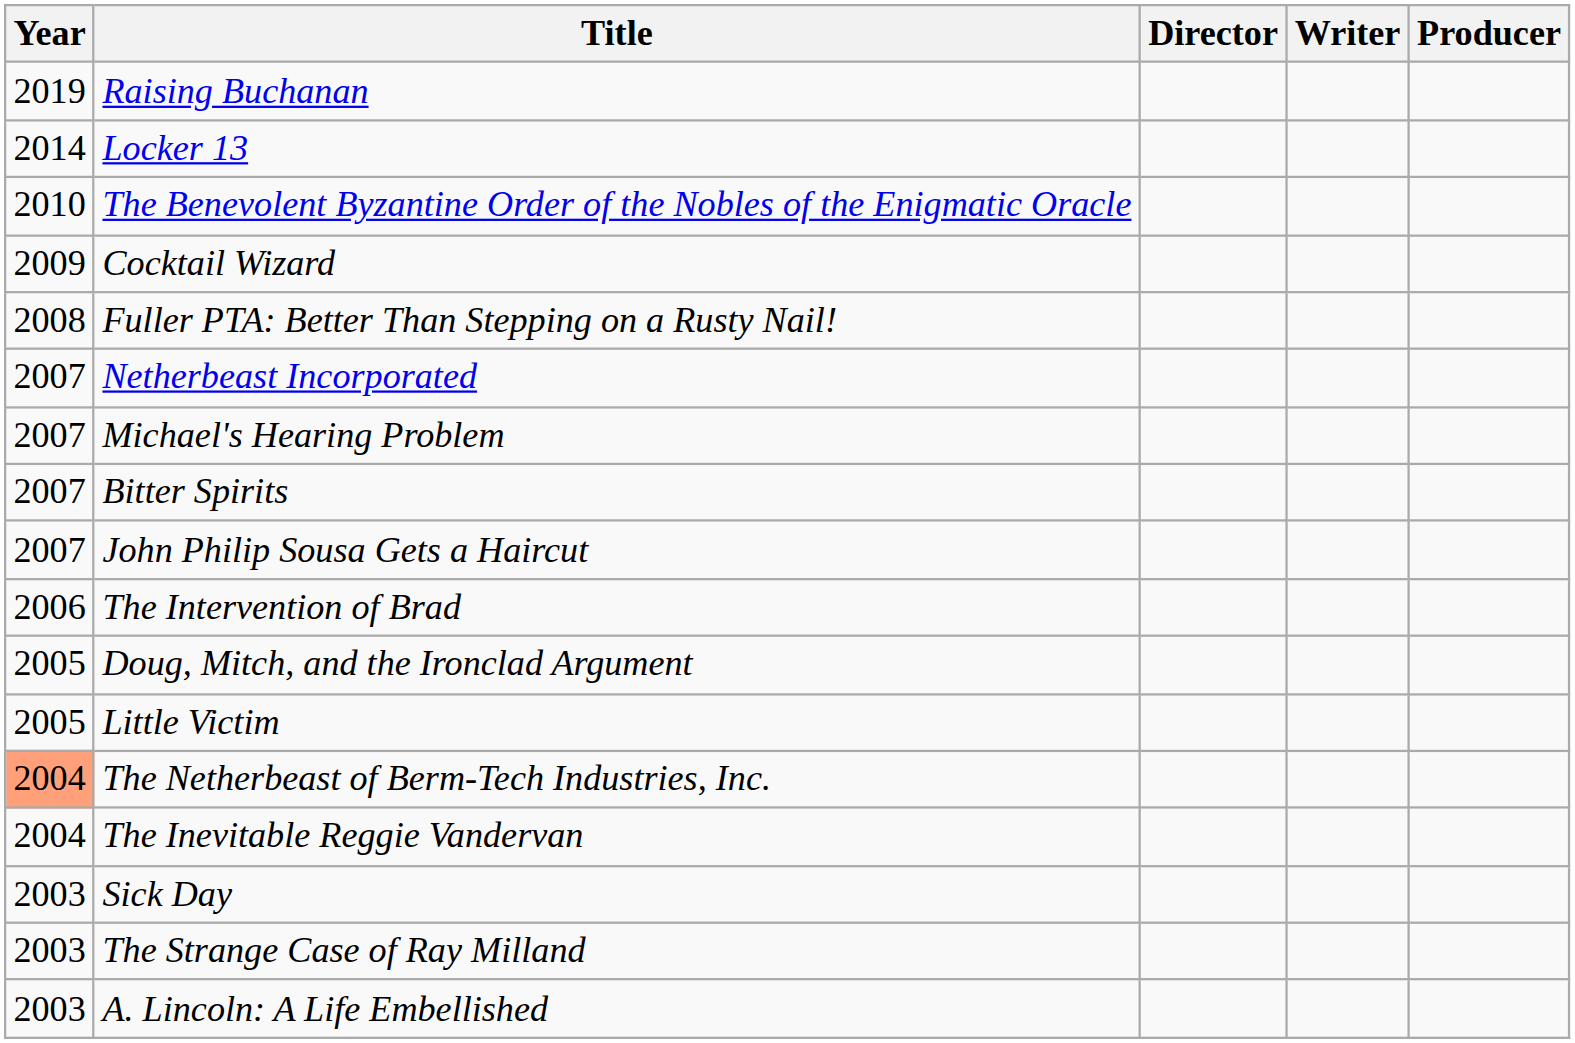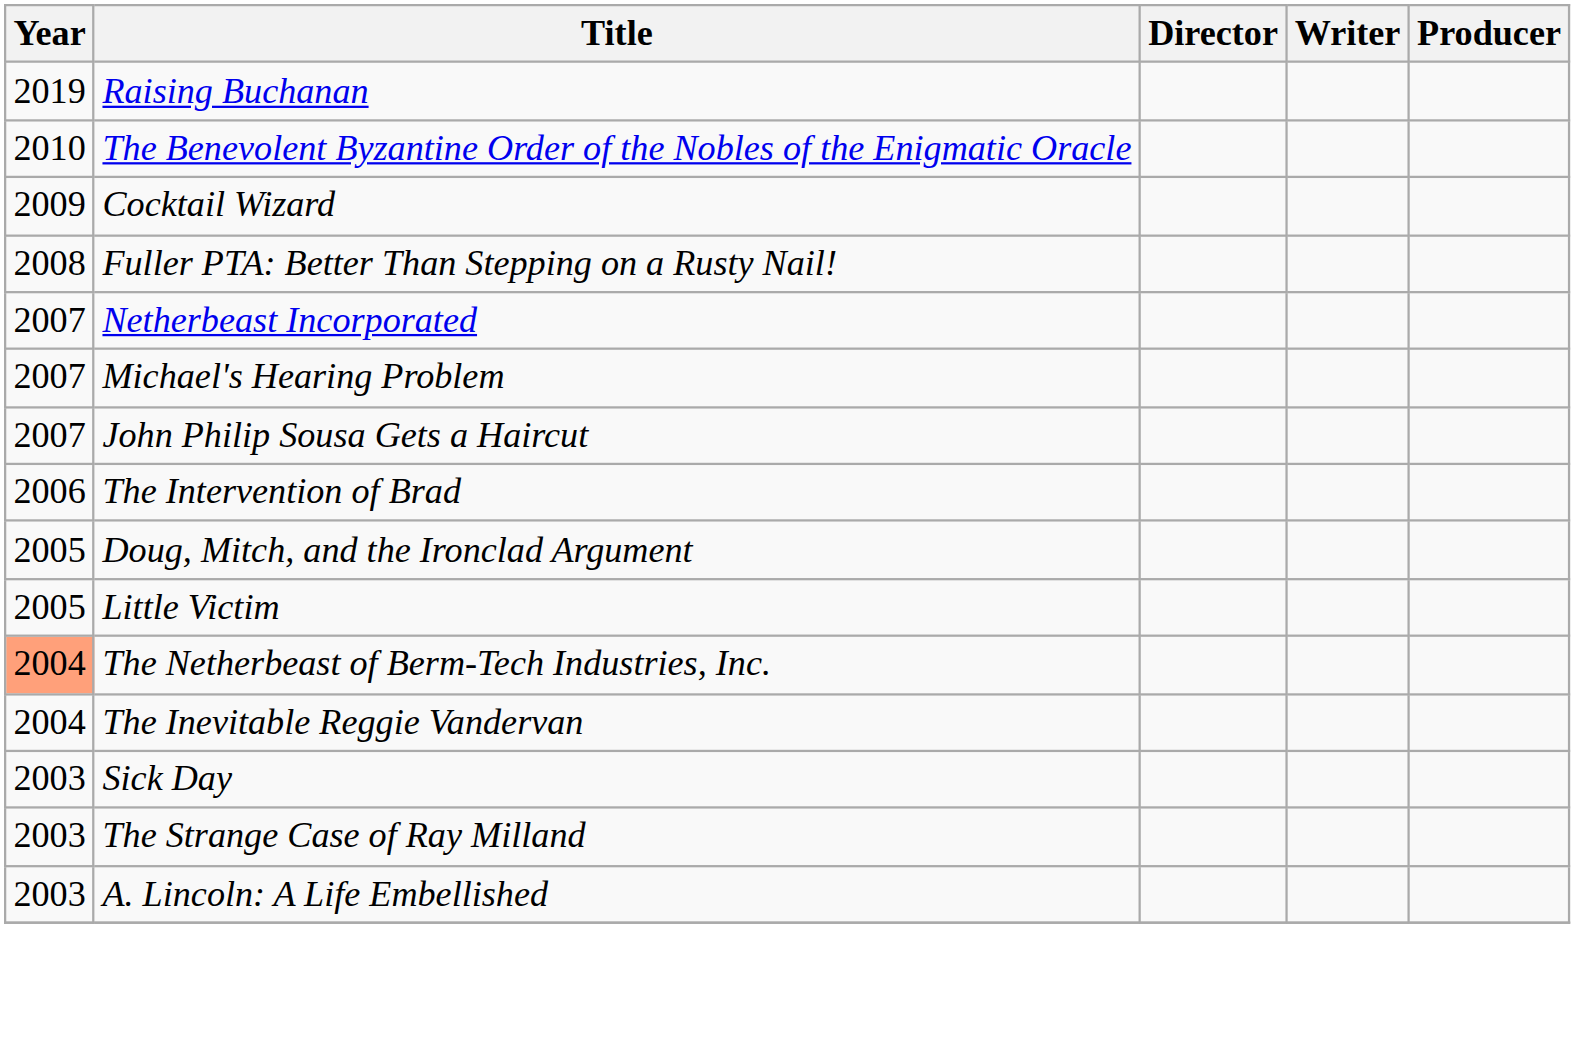 <table class="wikitable sortable">
 <tr>
 <th>Year</th>
 <th>Title</th>
 <th>Director</th>
 <th>Writer</th>
 <th>Producer</th>
 </tr>
 <tr>
 <td>2019</td>
 <td><em><a href='#'>Raising Buchanan</a></em></td>
-<td></td>
-<td></td>
-<td></td>
-</tr>
-<tr>
-<td>2014</td>
-<td><em><a href='#'>Locker 13</a></em></td>
 <td></td>
 <td></td>
 <td></td>
 </tr>
 <tr>
 <td>2010</td>
 <td><em><a href='#'>The Benevolent Byzantine Order of the Nobles of the Enigmatic Oracle</a></em></td>
 <td></td>
 <td></td>
 <td></td>
 </tr>
 <tr>
 <td>2009</td>
 <td><em>Cocktail Wizard</em></td>
 <td></td>
 <td></td>
 <td></td>
 </tr>
 <tr>
 <td>2008</td>
 <td><em>Fuller PTA: Better Than Stepping on a Rusty Nail!</em></td>
 <td></td>
 <td></td>
 <td></td>
 </tr>
 <tr>
 <td>2007</td>
 <td><em><a href='#'>Netherbeast Incorporated</a></em></td>
 <td></td>
 <td></td>
 <td></td>
 </tr>
 <tr>
 <td>2007</td>
 <td><em>Michael's Hearing Problem</em></td>
-<td></td>
-<td></td>
-<td></td>
-</tr>
-<tr>
-<td>2007</td>
-<td><em>Bitter Spirits</em></td>
 <td></td>
 <td></td>
 <td></td>
 </tr>
 <tr>
 <td>2007</td>
 <td><em>John Philip Sousa Gets a Haircut</em></td>
 <td></td>
 <td></td>
 <td></td>
 </tr>
 <tr>
 <td>2006</td>
 <td><em>The Intervention of Brad</em></td>
 <td></td>
 <td></td>
 <td></td>
 </tr>
 <tr>
 <td>2005</td>
 <td><em>Doug, Mitch, and the Ironclad Argument</em></td>
 <td></td>
 <td></td>
 <td></td>
 </tr>
 <tr>
 <td>2005</td>
 <td><em>Little Victim</em></td>
 <td></td>
 <td></td>
 <td></td>
 </tr>
 <tr>
 <td style="background: lightsalmon;">2004</td>
 <td><em>The Netherbeast of Berm-Tech Industries, Inc.</em></td>
 <td></td>
 <td></td>
 <td></td>
 </tr>
 <tr>
 <td>2004</td>
 <td><em>The Inevitable Reggie Vandervan</em></td>
 <td></td>
 <td></td>
 <td></td>
 </tr>
 <tr>
 <td>2003</td>
 <td><em>Sick Day</em></td>
 <td></td>
 <td></td>
 <td></td>
 </tr>
 <tr>
 <td>2003</td>
 <td><em>The Strange Case of Ray Milland</em></td>
 <td></td>
 <td></td>
 <td></td>
 </tr>
 <tr>
 <td>2003</td>
 <td><em>A. Lincoln: A Life Embellished</em></td>
 <td></td>
 <td></td>
 <td></td>
 </tr>
 <tr>
 </tr>
 </table>
